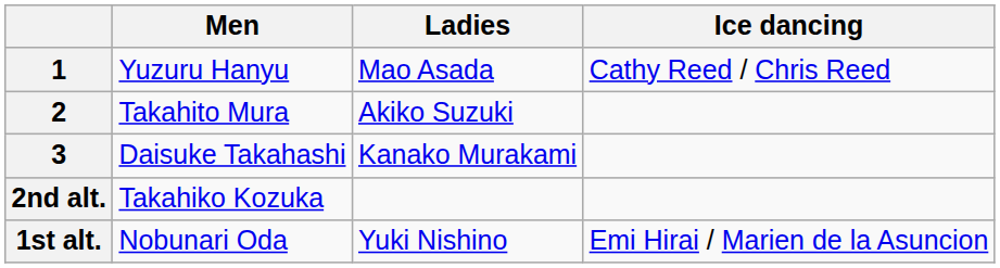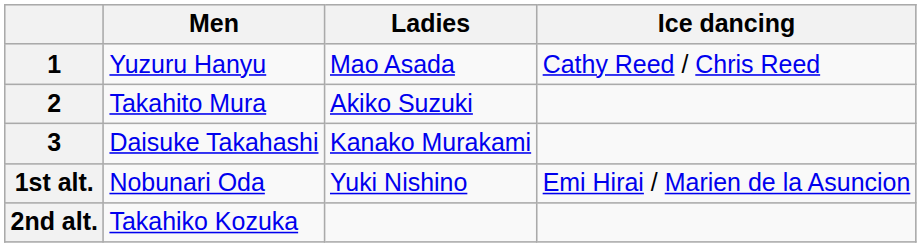 <table class="wikitable">
 <tr>
 <th></th>
 <th>Men</th>
 <th>Ladies</th>
 <th>Ice dancing</th>
 </tr>
 <tr>
 <th>1</th>
 <td><a href='#'>Yuzuru Hanyu</a></td>
 <td><a href='#'>Mao Asada</a></td>
 <td><a href='#'>Cathy Reed</a> / <a href='#'>Chris Reed</a></td>
 </tr>
 <tr>
 <th>2</th>
 <td><a href='#'>Takahito Mura</a></td>
 <td><a href='#'>Akiko Suzuki</a></td>
 <td></td>
 </tr>
 <tr>
 <th>3</th>
 <td><a href='#'>Daisuke Takahashi</a></td>
 <td><a href='#'>Kanako Murakami</a></td>
 <td></td>
 </tr>
 <tr>
+<th>1st alt.</th>
+<td><a href='#'>Nobunari Oda</a></td>
+<td><a href='#'>Yuki Nishino</a></td>
+<td><a href='#'>Emi Hirai</a> / <a href='#'>Marien de la Asuncion</a></td>
+</tr>
+<tr>
 <th>2nd alt.</th>
 <td><a href='#'>Takahiko Kozuka</a></td>
 <td></td>
 <td></td>
 </tr>
-<tr>
-<th>1st alt.</th>
-<td><a href='#'>Nobunari Oda</a></td>
-<td><a href='#'>Yuki Nishino</a></td>
-<td><a href='#'>Emi Hirai</a> / <a href='#'>Marien de la Asuncion</a></td>
-</tr>
 </table>
